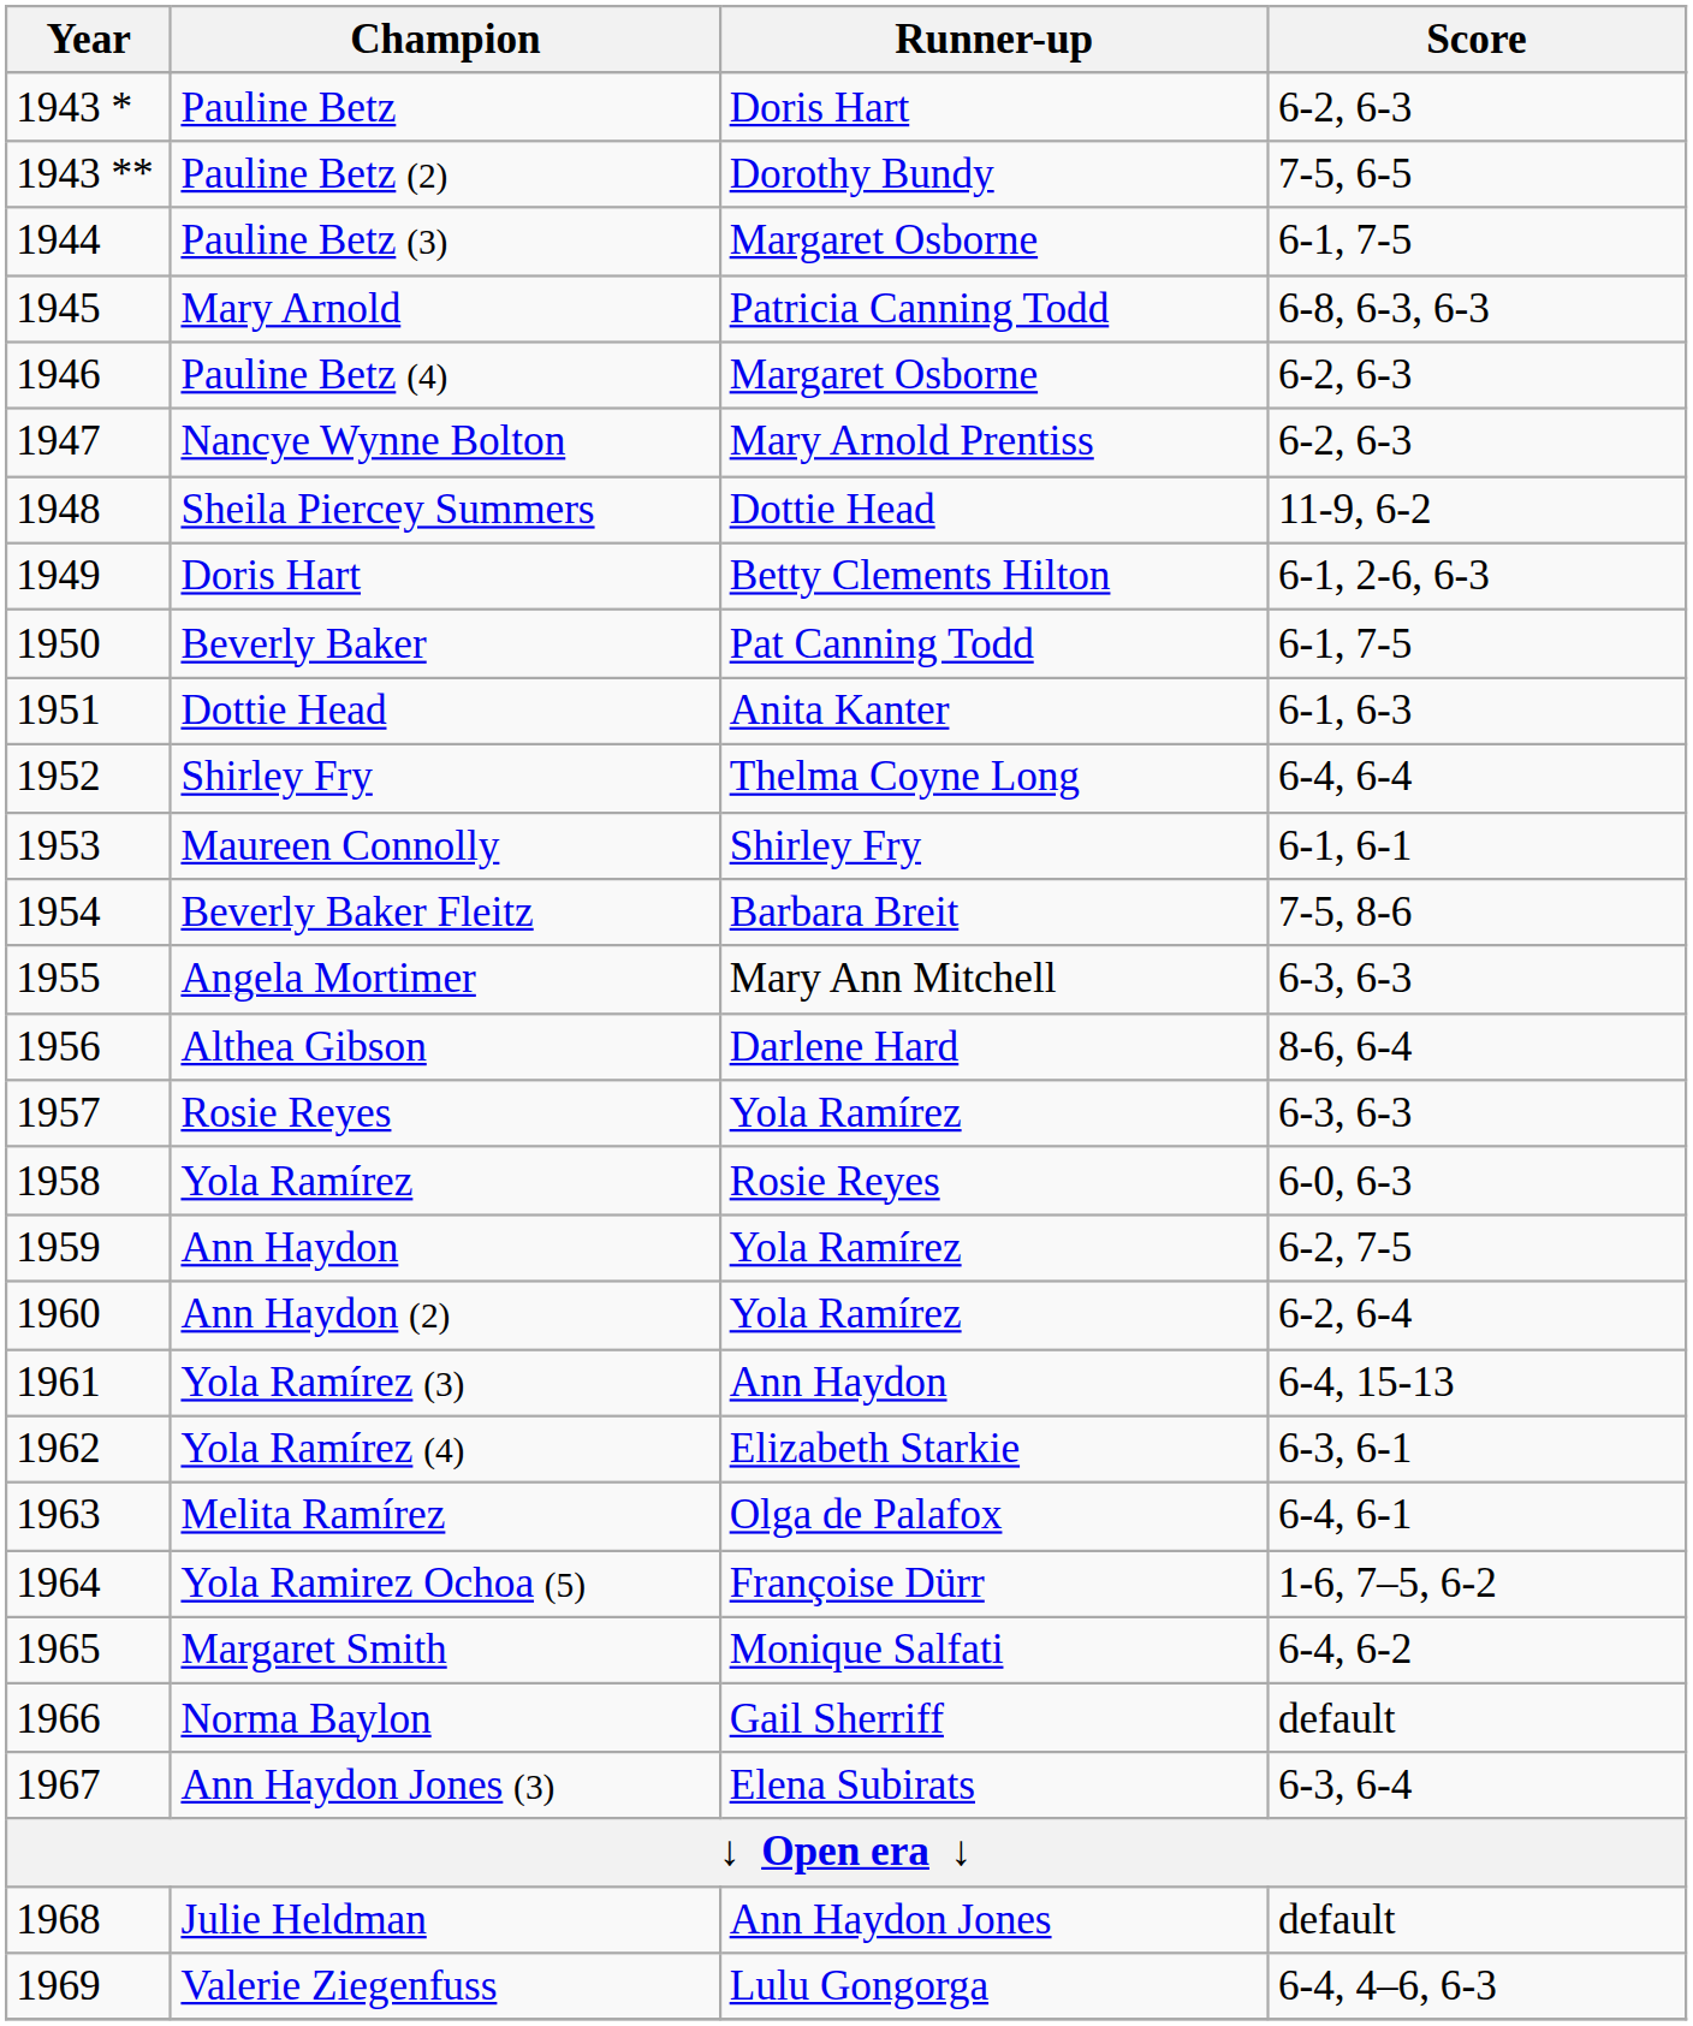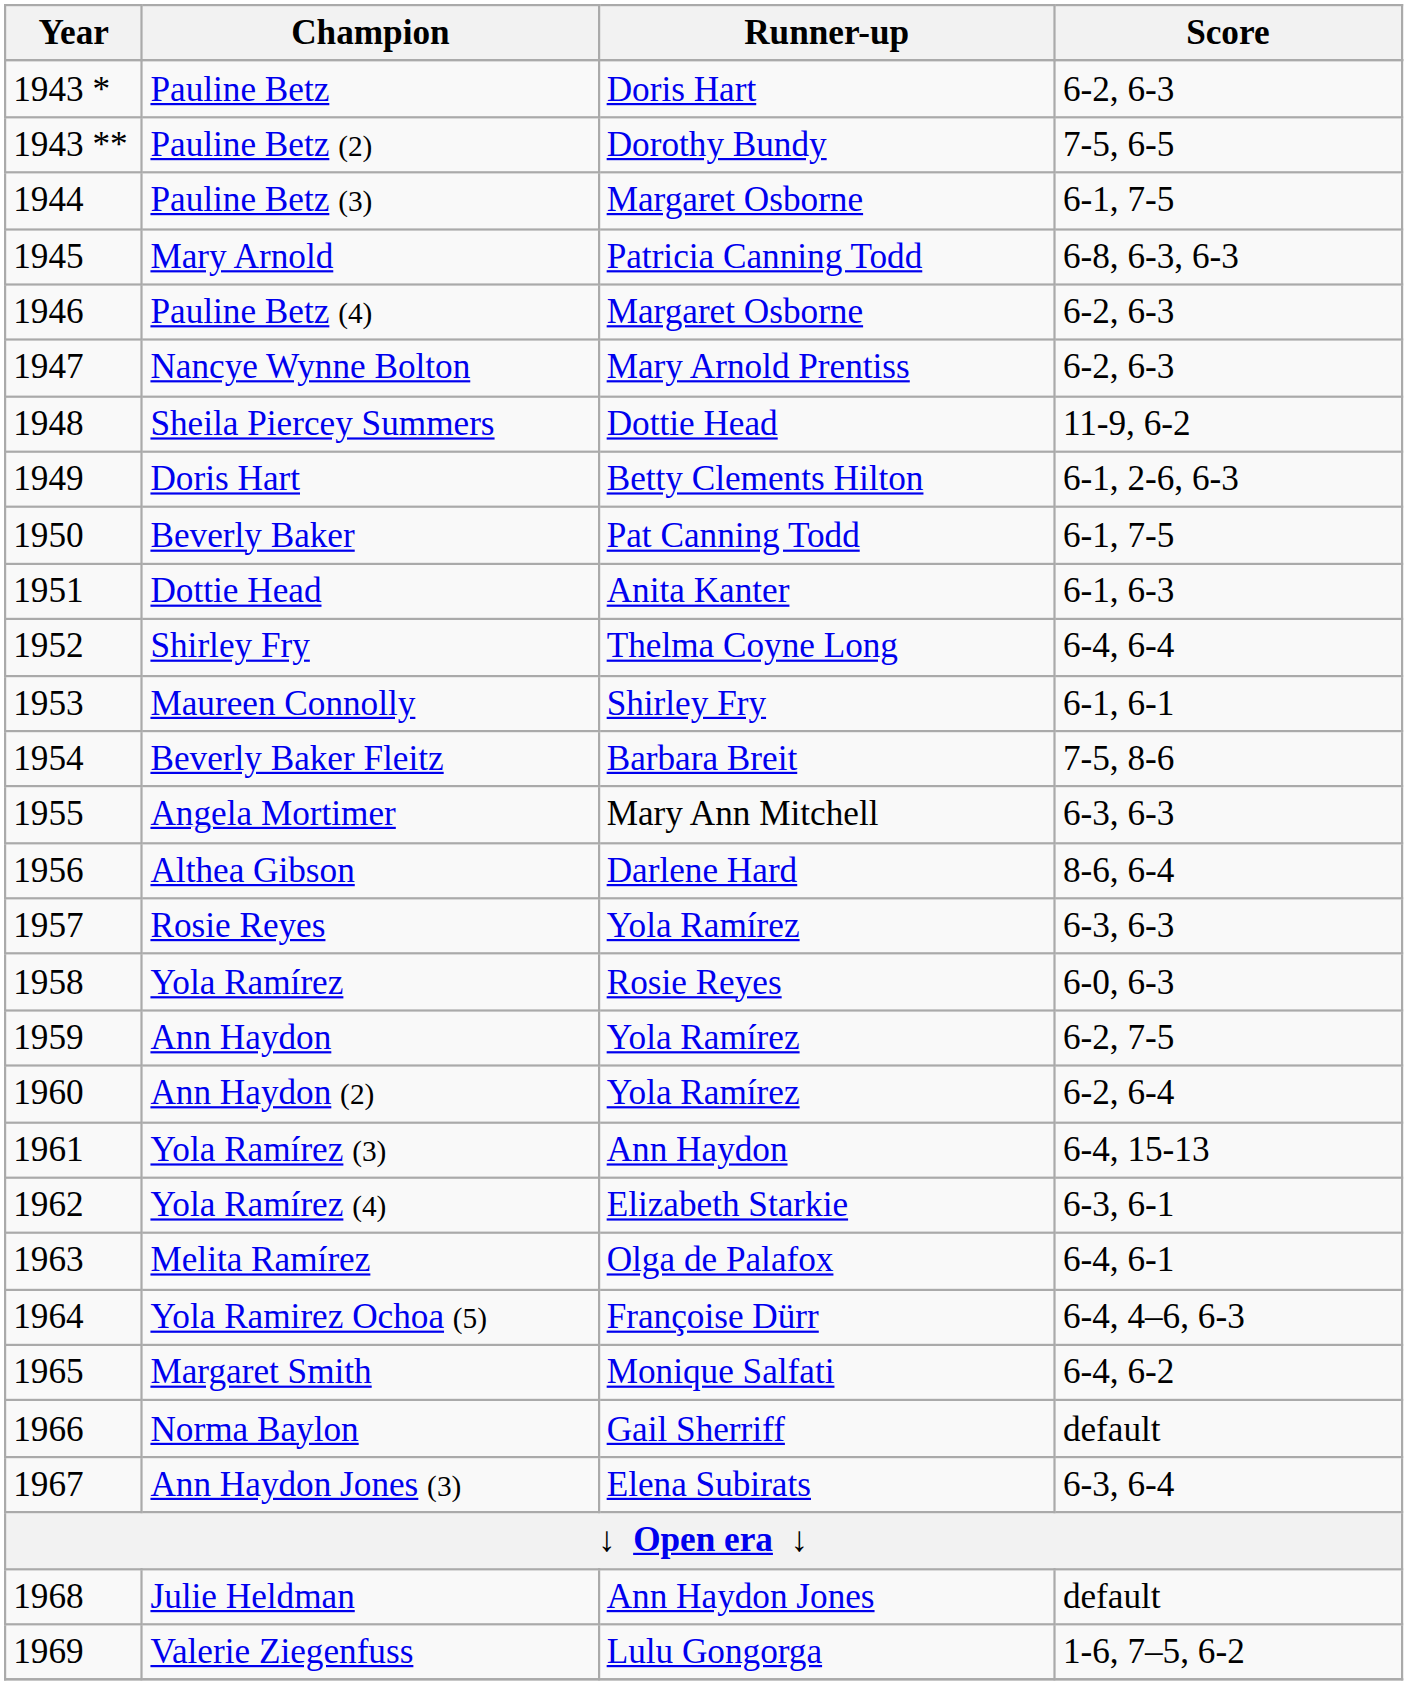 <table class="wikitable">
 <tr>
 <th style="width:55px">Year</th>
 <th style="width:200px">Champion</th>
 <th style="width:200px">Runner-up</th>
 <th style="width:150px">Score</th>
 </tr>
 <tr>
 </tr>
 <tr>
 <td>1943 *</td>
 <td> <a href='#'>Pauline Betz</a></td>
 <td>  <a href='#'>Doris Hart</a></td>
 <td>6-2, 6-3</td>
 </tr>
 <tr>
 <td>1943 **</td>
 <td> <a href='#'>Pauline Betz</a> <small>(2)</small></td>
 <td> <a href='#'>Dorothy Bundy</a></td>
 <td>7-5, 6-5</td>
 </tr>
 <tr>
 <td>1944</td>
 <td> <a href='#'>Pauline Betz</a> <small>(3)</small></td>
 <td> <a href='#'>Margaret Osborne</a></td>
 <td>6-1, 7-5</td>
 </tr>
 <tr>
 <td>1945</td>
 <td>  <a href='#'>Mary Arnold</a></td>
 <td> <a href='#'>Patricia Canning Todd</a></td>
 <td>6-8, 6-3, 6-3</td>
 </tr>
 <tr>
 <td>1946</td>
 <td> <a href='#'>Pauline Betz</a> <small>(4)</small></td>
 <td> <a href='#'>Margaret Osborne</a></td>
 <td>6-2, 6-3</td>
 </tr>
 <tr>
 <td>1947</td>
 <td> <a href='#'>Nancye Wynne Bolton</a></td>
 <td> <a href='#'>Mary Arnold Prentiss</a></td>
 <td>6-2, 6-3</td>
 </tr>
 <tr>
 <td>1948</td>
 <td> <a href='#'>Sheila Piercey Summers</a></td>
 <td> <a href='#'>Dottie Head</a></td>
 <td>11-9, 6-2</td>
 </tr>
 <tr>
 <td>1949</td>
 <td> <a href='#'>Doris Hart</a></td>
 <td> <a href='#'>Betty Clements Hilton</a></td>
 <td>6-1, 2-6, 6-3</td>
 </tr>
 <tr>
 <td>1950</td>
 <td> <a href='#'>Beverly Baker</a></td>
 <td> <a href='#'>Pat Canning Todd</a></td>
 <td>6-1, 7-5</td>
 </tr>
 <tr>
 <td>1951</td>
 <td> <a href='#'>Dottie Head</a></td>
 <td> <a href='#'>Anita Kanter</a></td>
 <td>6-1, 6-3</td>
 </tr>
 <tr>
 <td>1952</td>
 <td> <a href='#'>Shirley Fry</a></td>
 <td> <a href='#'>Thelma Coyne Long</a></td>
 <td>6-4, 6-4</td>
 </tr>
 <tr>
 <td>1953</td>
 <td> <a href='#'>Maureen Connolly</a></td>
 <td> <a href='#'>Shirley Fry</a></td>
 <td>6-1, 6-1</td>
 </tr>
 <tr>
 <td>1954</td>
 <td> <a href='#'>Beverly Baker Fleitz</a></td>
 <td> <a href='#'>Barbara Breit</a></td>
 <td>7-5, 8-6</td>
 </tr>
 <tr>
 <td>1955</td>
 <td> <a href='#'>Angela Mortimer</a></td>
 <td> Mary Ann Mitchell</td>
 <td>6-3, 6-3</td>
 </tr>
 <tr>
 <td>1956</td>
 <td> <a href='#'>Althea Gibson</a></td>
 <td> <a href='#'>Darlene Hard</a></td>
 <td>8-6, 6-4</td>
 </tr>
 <tr>
 <td>1957</td>
 <td> <a href='#'>Rosie Reyes</a></td>
 <td> <a href='#'>Yola Ramírez</a></td>
 <td>6-3, 6-3</td>
 </tr>
 <tr>
 <td>1958</td>
 <td> <a href='#'>Yola Ramírez</a></td>
 <td> <a href='#'>Rosie Reyes</a></td>
 <td>6-0, 6-3</td>
 </tr>
 <tr>
 <td>1959</td>
 <td> <a href='#'>Ann Haydon</a></td>
 <td> <a href='#'>Yola Ramírez</a></td>
 <td>6-2, 7-5</td>
 </tr>
 <tr>
 <td>1960</td>
 <td> <a href='#'>Ann Haydon</a> <small>(2)</small></td>
 <td> <a href='#'>Yola Ramírez</a></td>
 <td>6-2, 6-4</td>
 </tr>
 <tr>
 <td>1961</td>
 <td> <a href='#'>Yola Ramírez</a> <small>(3)</small></td>
 <td> <a href='#'>Ann Haydon</a></td>
 <td>6-4, 15-13</td>
 </tr>
 <tr>
 <td>1962</td>
 <td> <a href='#'>Yola Ramírez</a> <small>(4)</small></td>
 <td> <a href='#'>Elizabeth Starkie</a></td>
 <td>6-3, 6-1</td>
 </tr>
 <tr>
 <td>1963</td>
 <td> <a href='#'>Melita Ramírez</a></td>
 <td><a href='#'>Olga de Palafox</a></td>
 <td>6-4, 6-1</td>
 </tr>
 <tr>
 <td>1964</td>
 <td> <a href='#'>Yola Ramirez Ochoa</a> <small>(5)</small></td>
 <td> <a href='#'>Françoise Dürr</a></td>
-<td>1-6, 7–5, 6-2</td>
+<td>6-4, 4–6, 6-3</td>
 </tr>
 <tr>
 <td>1965</td>
 <td> <a href='#'>Margaret Smith</a></td>
 <td> <a href='#'>Monique Salfati</a></td>
 <td>6-4, 6-2</td>
 </tr>
 <tr>
 <td>1966</td>
 <td> <a href='#'>Norma Baylon</a></td>
 <td> <a href='#'>Gail Sherriff</a></td>
 <td>default</td>
 </tr>
 <tr>
 <td>1967</td>
 <td> <a href='#'>Ann Haydon Jones</a> <small>(3)</small></td>
 <td> <a href='#'>Elena Subirats</a></td>
 <td>6-3, 6-4</td>
 </tr>
 <tr>
 <th colspan=4 align=center>↓  <a href='#'>Open era</a>  ↓</th>
 </tr>
 <tr>
 <td>1968</td>
 <td> <a href='#'>Julie Heldman</a></td>
 <td> <a href='#'>Ann Haydon Jones</a></td>
 <td>default</td>
 </tr>
 <tr>
 <td>1969</td>
 <td> <a href='#'>Valerie Ziegenfuss</a></td>
 <td> <a href='#'>Lulu Gongorga</a></td>
-<td>6-4, 4–6, 6-3</td>
+<td>1-6, 7–5, 6-2</td>
 </tr>
 <tr>
 </tr>
 </table>
